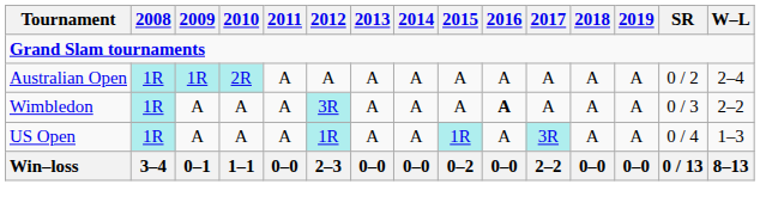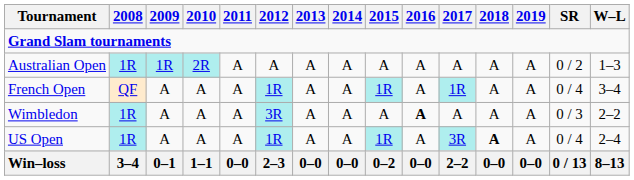 <table class=wikitable style=text-align:center;font-size:96%>
 <tr>
 <th>Tournament</th>
 <th><a href='#'>2008</a></th>
 <th><a href='#'>2009</a></th>
 <th><a href='#'>2010</a></th>
 <th><a href='#'>2011</a></th>
 <th><a href='#'>2012</a></th>
 <th><a href='#'>2013</a></th>
 <th><a href='#'>2014</a></th>
 <th><a href='#'>2015</a></th>
 <th><a href='#'>2016</a></th>
 <th><a href='#'>2017</a></th>
 <th><a href='#'>2018</a></th>
 <th><a href='#'>2019</a></th>
 <th>SR</th>
 <th>W–L</th>
 </tr>
 <tr>
 <td colspan="15" style="text-align:left;"><strong><a href='#'>Grand Slam tournaments</a></strong></td>
 </tr>
 <tr>
 <td align=left><a href='#'>Australian Open</a></td>
 <td bgcolor=afeeee><a href='#'>1R</a></td>
 <td bgcolor=afeeee><a href='#'>1R</a></td>
 <td bgcolor=afeeee><a href='#'>2R</a></td>
 <td>A</td>
 <td>A</td>
 <td>A</td>
 <td>A</td>
 <td>A</td>
 <td>A</td>
 <td>A</td>
 <td>A</td>
 <td>A</td>
 <td>0 / 2</td>
-<td>2–4</td>
+<td>1–3</td>
+</tr>
+<tr>
+<td align=left><a href='#'>French Open</a></td>
+<td bgcolor=ffebcd><a href='#'>QF</a></td>
+<td>A</td>
+<td>A</td>
+<td>A</td>
+<td bgcolor=afeeee><a href='#'>1R</a></td>
+<td>A</td>
+<td>A</td>
+<td bgcolor=afeeee><a href='#'>1R</a></td>
+<td>A</td>
+<td bgcolor=afeeee><a href='#'>1R</a></td>
+<td>A</td>
+<td>A</td>
+<td>0 / 4</td>
+<td>3–4</td>
 </tr>
 <tr>
 <td align=left><a href='#'>Wimbledon</a></td>
 <td bgcolor=afeeee><a href='#'>1R</a></td>
 <td>A</td>
 <td>A</td>
 <td>A</td>
 <td bgcolor=afeeee><a href='#'>3R</a></td>
 <td>A</td>
 <td>A</td>
 <td>A</td>
 <td><strong>A</strong></td>
 <td>A</td>
 <td>A</td>
 <td>A</td>
 <td>0 / 3</td>
 <td>2–2</td>
 </tr>
 <tr>
 <td align=left><a href='#'>US Open</a></td>
 <td bgcolor=afeeee><a href='#'>1R</a></td>
 <td>A</td>
 <td>A</td>
 <td>A</td>
 <td bgcolor=afeeee><a href='#'>1R</a></td>
 <td>A</td>
 <td>A</td>
 <td bgcolor=afeeee><a href='#'>1R</a></td>
 <td>A</td>
 <td bgcolor=afeeee><a href='#'>3R</a></td>
-<td>A</td>
+<td><strong>A</strong></td>
 <td>A</td>
 <td>0 / 4</td>
-<td>1–3</td>
+<td>2–4</td>
 </tr>
 <tr>
 <th style=text-align:left>Win–loss</th>
 <th>3–4</th>
 <th>0–1</th>
 <th>1–1</th>
 <th>0–0</th>
 <th>2–3</th>
 <th>0–0</th>
 <th>0–0</th>
 <th>0–2</th>
 <th>0–0</th>
 <th>2–2</th>
 <th>0–0</th>
 <th>0–0</th>
 <th>0 / 13</th>
 <th>8–13</th>
 </tr>
 </table>
